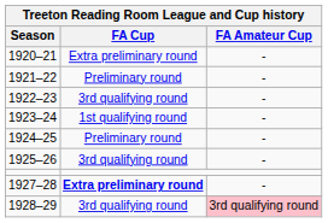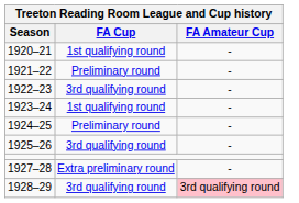 <table class="wikitable collapsible" style="text-align:center;font-size:75%">
 <tr>
 <th colspan="7"><strong>Treeton Reading Room League and Cup history</strong></th>
 </tr>
 <tr>
 <th>Season</th>
 <th><a href='#'>FA Cup</a></th>
 <th><a href='#'>FA Amateur Cup</a></th>
 </tr>
 <tr>
 <td>1920–21</td>
-<td><a href='#'>Extra preliminary round</a></td>
+<td><a href='#'>1st qualifying round</a></td>
 <td>-</td>
 </tr>
 <tr>
 <td>1921–22</td>
 <td><a href='#'>Preliminary round</a></td>
 <td>-</td>
 </tr>
 <tr>
 <td>1922–23</td>
 <td><a href='#'>3rd qualifying round</a></td>
 <td>-</td>
 </tr>
 <tr>
 <td>1923–24</td>
 <td><a href='#'>1st qualifying round</a></td>
 <td>-</td>
 </tr>
 <tr>
 <td>1924–25</td>
 <td><a href='#'>Preliminary round</a></td>
 <td>-</td>
 </tr>
 <tr>
 <td>1925–26</td>
 <td><a href='#'>3rd qualifying round</a></td>
 <td>-</td>
 </tr>
 <tr>
 <td></td>
 </tr>
 <tr>
 <td>1927–28</td>
-<td><strong><a href='#'>Extra preliminary round</a></strong></td>
+<td><a href='#'>Extra preliminary round</a></td>
 <td>-</td>
 </tr>
 <tr>
 <td>1928–29</td>
 <td><a href='#'>3rd qualifying round</a></td>
 <td style="background: pink;">3rd qualifying round</td>
 </tr>
 </table>
